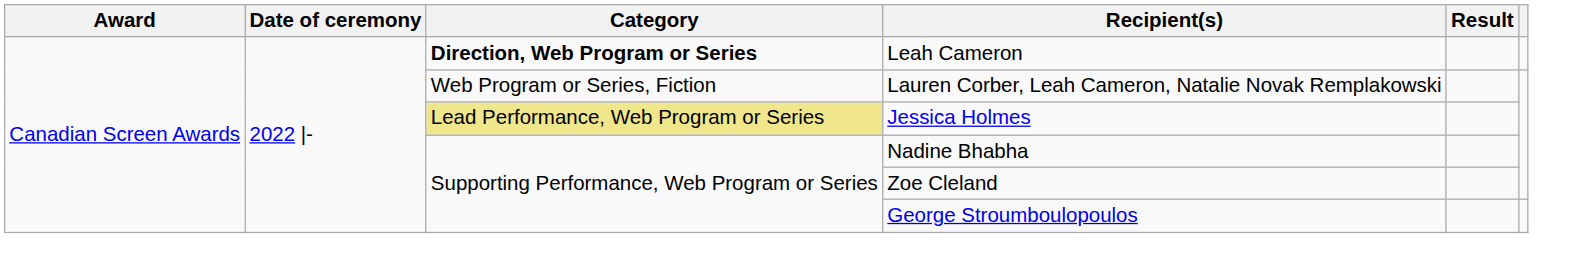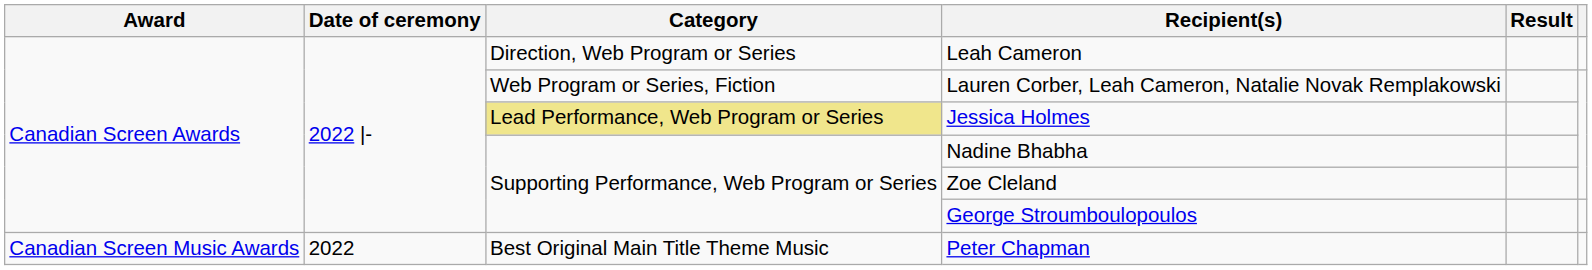 <table class="wikitable plainrowheaders sortable">
 <tr>
 <th scope="col">Award</th>
 <th scope="col">Date of ceremony</th>
 <th scope="col">Category</th>
 <th scope="col">Recipient(s)</th>
 <th scope="col">Result</th>
 <th scope="col" class="unsortable"></th>
 </tr>
 <tr>
 <td rowspan=6><a href='#'>Canadian Screen Awards</a></td>
 <td rowspan=6><a href='#'>2022</a> |-</td>
-<td><strong>Direction, Web Program or Series</strong></td>
+<td>Direction, Web Program or Series</td>
 <td>Leah Cameron</td>
 <td></td>
 <td></td>
 </tr>
 <tr>
 <td>Web Program or Series, Fiction</td>
 <td>Lauren Corber, Leah Cameron, Natalie Novak Remplakowski</td>
 <td></td>
 <td rowspan=4></td>
 </tr>
 <tr>
 <td style="background: khaki;">Lead Performance, Web Program or Series</td>
 <td><a href='#'>Jessica Holmes</a></td>
 <td></td>
 </tr>
 <tr>
 <td rowspan=3>Supporting Performance, Web Program or Series</td>
 <td>Nadine Bhabha</td>
 <td></td>
 </tr>
 <tr>
 <td>Zoe Cleland</td>
 <td></td>
 </tr>
 <tr>
 <td><a href='#'>George Stroumboulopoulos</a></td>
 <td></td>
 <td></td>
 </tr>
+<tr>
+<td><a href='#'>Canadian Screen Music Awards</a></td>
+<td>2022</td>
+<td>Best Original Main Title Theme Music</td>
+<td><a href='#'>Peter Chapman</a></td>
+<td></td>
+<td></td>
+</tr>
 </table>
